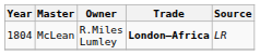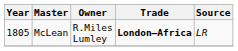 <table class=" wikitable">
 <tr>
 <th>Year</th>
 <th>Master</th>
 <th>Owner</th>
 <th>Trade</th>
 <th>Source</th>
 </tr>
 <tr>
-<td>1804</td>
+<td>1805</td>
 <td>McLean<br></td>
 <td>R.Miles<br>Lumley</td>
 <td><strong>London–Africa</strong></td>
 <td><em>LR</em></td>
 </tr>
 <tr>
 </tr>
 </table>
